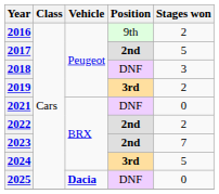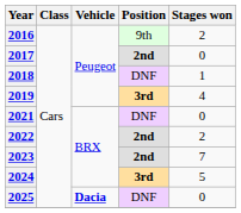 <table class="wikitable">
 <tr>
 <th>Year</th>
 <th>Class</th>
 <th>Vehicle</th>
 <th>Position</th>
 <th>Stages won</th>
 </tr>
 <tr>
 <th><a href='#'>2016</a></th>
 <td rowspan=9>Cars</td>
 <td rowspan=4> <a href='#'>Peugeot</a></td>
 <td align="center" style="background:#DFFFDF;">9th</td>
 <td align="center">2</td>
 </tr>
 <tr>
 <th><a href='#'>2017</a></th>
 <td align="center" style="background:#DFDFDF;"><strong>2nd</strong></td>
-<td align="center">5</td>
+<td align="center">0</td>
 </tr>
 <tr>
 <th><a href='#'>2018</a></th>
 <td align="center" style="background:#EFCFFF;">DNF</td>
-<td align="center">3</td>
+<td align="center">1</td>
 </tr>
 <tr>
 <th><a href='#'>2019</a></th>
 <td align="center" style="background:#FFDF9F;"><strong>3rd</strong></td>
-<td align="center">2</td>
+<td align="center">4</td>
 </tr>
 <tr>
 <th><a href='#'>2021</a></th>
 <td rowspan=4> <a href='#'>BRX</a></td>
 <td align="center" style="background:#EFCFFF;">DNF</td>
 <td align="center">0</td>
 </tr>
 <tr>
 <th><a href='#'>2022</a></th>
 <td align="center" style="background:#DFDFDF;"><strong>2nd</strong></td>
 <td align="center">2</td>
 </tr>
 <tr>
 <th><a href='#'>2023</a></th>
 <td align="center" style="background:#DFDFDF;"><strong>2nd</strong></td>
 <td align="center">7</td>
 </tr>
 <tr>
 <th><a href='#'>2024</a></th>
 <td align="center" style="background:#FFDF9F;"><strong>3rd</strong></td>
 <td align="center">5</td>
 </tr>
 <tr>
 <th><a href='#'>2025</a></th>
 <td><strong> <a href='#'>Dacia</a></strong></td>
 <td align="center" style="background:#EFCFFF;">DNF</td>
 <td align="center">0</td>
 </tr>
 <tr>
 </tr>
 </table>
